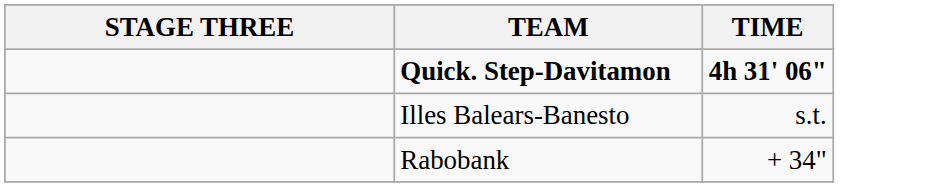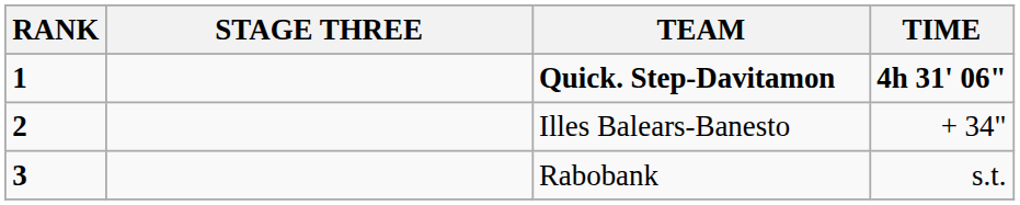 <table class="wikitable" style="font-size:95%;">
 <tr>
+<th>RANK</th>
 <th align="left" style="width: 14em">STAGE THREE</th>
 <th align="left" style="width: 11em">TEAM</th>
 <th>TIME</th>
 </tr>
 <tr>
+<td><strong>1</strong></td>
 <td><strong></strong></td>
 <td><strong>Quick. Step-Davitamon</strong></td>
 <td align="right"><strong>4h 31' 06"</strong></td>
 </tr>
 <tr>
+<td><strong>2</strong></td>
 <td></td>
 <td>Illes Balears-Banesto</td>
+<td align="right">+ 34"</td>
+</tr>
+<tr>
+<td><strong>3</strong></td>
+<td></td>
+<td>Rabobank</td>
 <td align="right">s.t.</td>
 </tr>
-<tr>
-<td></td>
-<td>Rabobank</td>
-<td align="right">+ 34"</td>
-</tr>
 </table>
